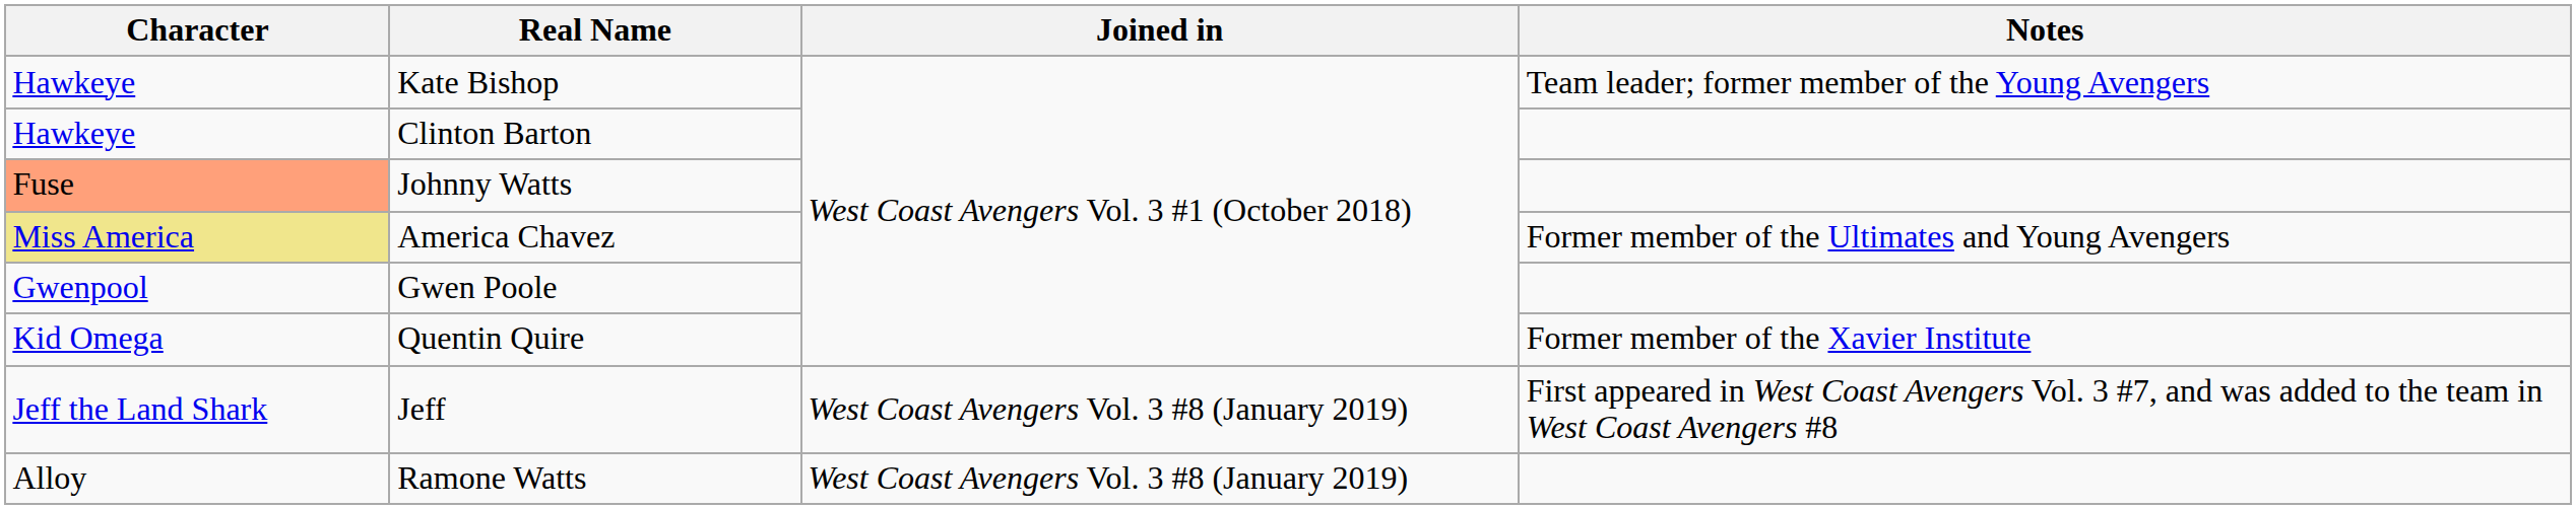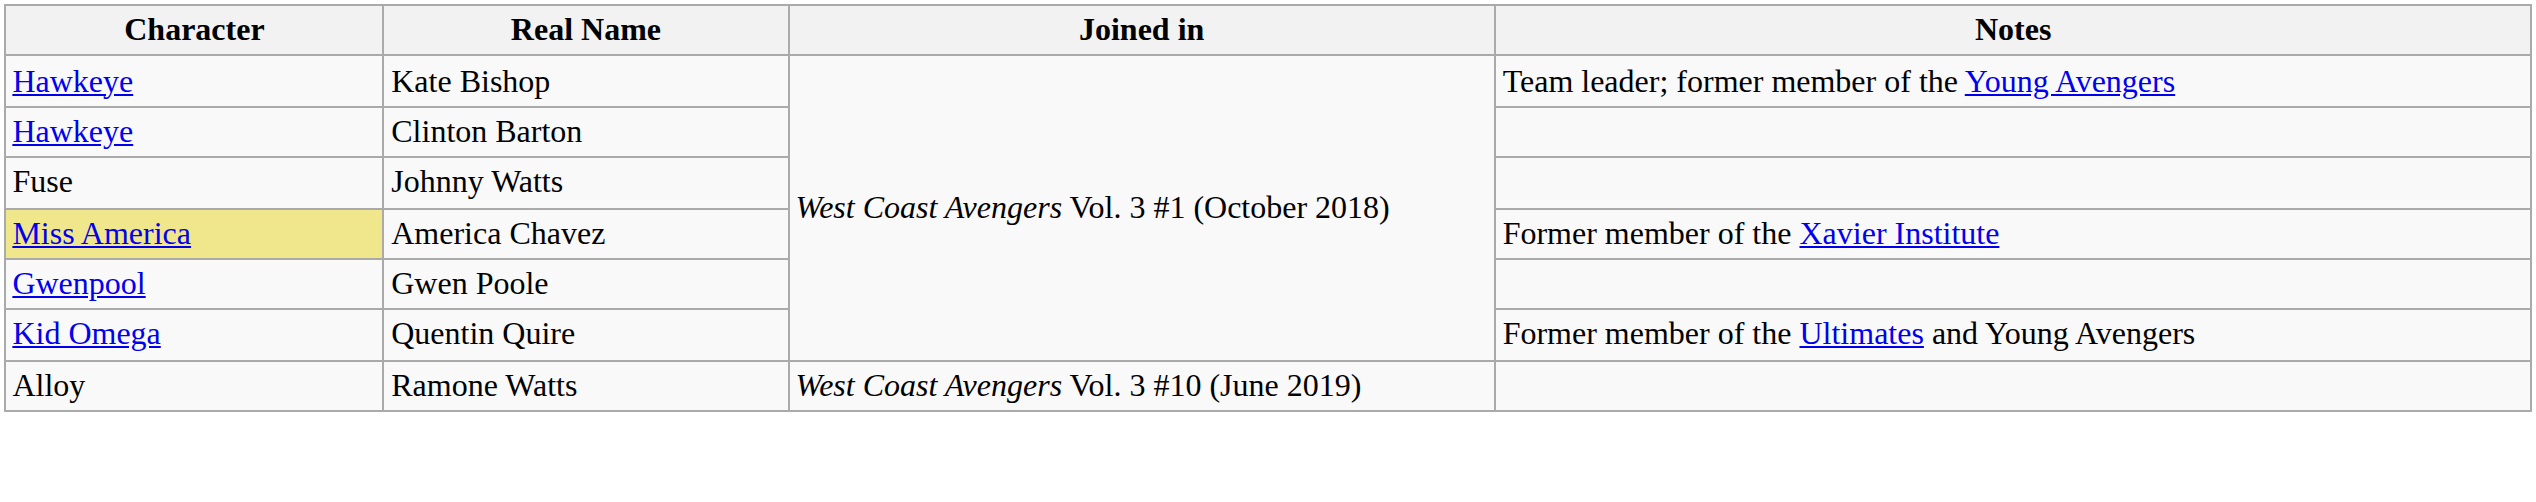 <table class="wikitable" style="width:100%;">
 <tr>
 <th width=15%>Character</th>
 <th width=16%>Real Name</th>
 <th width=28%>Joined in</th>
 <th>Notes</th>
 </tr>
 <tr>
 <td><a href='#'>Hawkeye</a></td>
 <td>Kate Bishop</td>
 <td rowspan="6"><em>West Coast Avengers</em> Vol. 3 #1 (October 2018)</td>
 <td>Team leader; former member of the <a href='#'>Young Avengers</a></td>
 </tr>
 <tr>
 <td><a href='#'>Hawkeye</a></td>
 <td>Clinton Barton</td>
 </tr>
 <tr>
-<td style="background: lightsalmon;">Fuse</td>
+<td>Fuse</td>
 <td>Johnny Watts</td>
 <td></td>
 </tr>
 <tr>
 <td style="background: khaki;"><a href='#'>Miss America</a></td>
 <td>America Chavez</td>
-<td>Former member of the <a href='#'>Ultimates</a> and Young Avengers</td>
+<td>Former member of the <a href='#'>Xavier Institute</a></td>
 </tr>
 <tr>
 <td><a href='#'>Gwenpool</a></td>
 <td>Gwen Poole</td>
 <td></td>
 </tr>
 <tr>
 <td><a href='#'>Kid Omega</a></td>
 <td>Quentin Quire</td>
-<td>Former member of the <a href='#'>Xavier Institute</a></td>
-</tr>
-<tr>
-<td><a href='#'>Jeff the Land Shark</a></td>
-<td>Jeff</td>
-<td><em>West Coast Avengers</em> Vol. 3 #8 (January 2019)</td>
-<td>First appeared in <em>West Coast Avengers</em> Vol. 3 #7, and was added to the team in <em>West Coast Avengers</em> #8</td>
+<td>Former member of the <a href='#'>Ultimates</a> and Young Avengers</td>
 </tr>
 <tr>
 <td>Alloy</td>
 <td>Ramone Watts</td>
-<td><em>West Coast Avengers</em> Vol. 3 #8 (January 2019)</td>
+<td><em>West Coast Avengers</em> Vol. 3 #10 (June 2019)</td>
 <td></td>
 </tr>
 </table>
